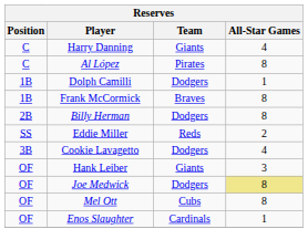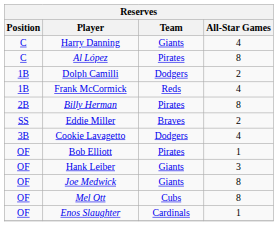 <table class="wikitable" style="font-size: 100%; text-align:right;">
 <tr>
 <th colspan="4">Reserves</th>
 </tr>
 <tr>
 <th>Position</th>
 <th width="150">Player</th>
 <th width="100">Team</th>
 <th>All-Star Games</th>
 </tr>
 <tr>
 <td align="center"><a href='#'>C</a></td>
 <td align="center"><a href='#'>Harry Danning</a></td>
 <td align="center"><a href='#'>Giants</a></td>
 <td align="center">4</td>
 </tr>
 <tr>
 <td align="center"><a href='#'>C</a></td>
 <td align="center"><em><a href='#'>Al López</a></em></td>
 <td align="center"><a href='#'>Pirates</a></td>
 <td align="center">8</td>
 </tr>
 <tr>
 <td align="center"><a href='#'>1B</a></td>
 <td align="center"><a href='#'>Dolph Camilli</a></td>
 <td align="center"><a href='#'>Dodgers</a></td>
-<td align="center">1</td>
+<td align="center">2</td>
 </tr>
 <tr>
 <td align="center"><a href='#'>1B</a></td>
 <td align="center"><a href='#'>Frank McCormick</a></td>
-<td align="center"><a href='#'>Braves</a></td>
-<td align="center">8</td>
+<td align="center"><a href='#'>Reds</a></td>
+<td align="center">4</td>
 </tr>
 <tr>
 <td align="center"><a href='#'>2B</a></td>
 <td align="center"><em><a href='#'>Billy Herman</a></em></td>
-<td align="center"><a href='#'>Dodgers</a></td>
+<td align="center"><a href='#'>Pirates</a></td>
 <td align="center">8</td>
 </tr>
 <tr>
 <td align="center"><a href='#'>SS</a></td>
 <td align="center"><a href='#'>Eddie Miller</a></td>
-<td align="center"><a href='#'>Reds</a></td>
+<td align="center"><a href='#'>Braves</a></td>
 <td align="center">2</td>
 </tr>
 <tr>
 <td align="center"><a href='#'>3B</a></td>
 <td align="center"><a href='#'>Cookie Lavagetto</a></td>
 <td align="center"><a href='#'>Dodgers</a></td>
 <td align="center">4</td>
 </tr>
 <tr>
 <td align="center"><a href='#'>OF</a></td>
+<td align="center"><a href='#'>Bob Elliott</a></td>
+<td align="center"><a href='#'>Pirates</a></td>
+<td align="center">1</td>
+</tr>
+<tr>
+<td align="center"><a href='#'>OF</a></td>
 <td align="center"><a href='#'>Hank Leiber</a></td>
 <td align="center"><a href='#'>Giants</a></td>
 <td align="center">3</td>
 </tr>
 <tr>
 <td align="center"><a href='#'>OF</a></td>
 <td align="center"><em><a href='#'>Joe Medwick</a></em></td>
-<td align="center"><a href='#'>Dodgers</a></td>
-<td align="center" style="background: khaki;">8</td>
+<td align="center"><a href='#'>Giants</a></td>
+<td align="center">8</td>
 </tr>
 <tr>
 <td align="center"><a href='#'>OF</a></td>
 <td align="center"><em><a href='#'>Mel Ott</a></em></td>
 <td align="center"><a href='#'>Cubs</a></td>
 <td align="center">8</td>
 </tr>
 <tr>
 <td align="center"><a href='#'>OF</a></td>
 <td align="center"><em><a href='#'>Enos Slaughter</a></em></td>
 <td align="center"><a href='#'>Cardinals</a></td>
 <td align="center">1</td>
 </tr>
 <tr>
 </tr>
 </table>
